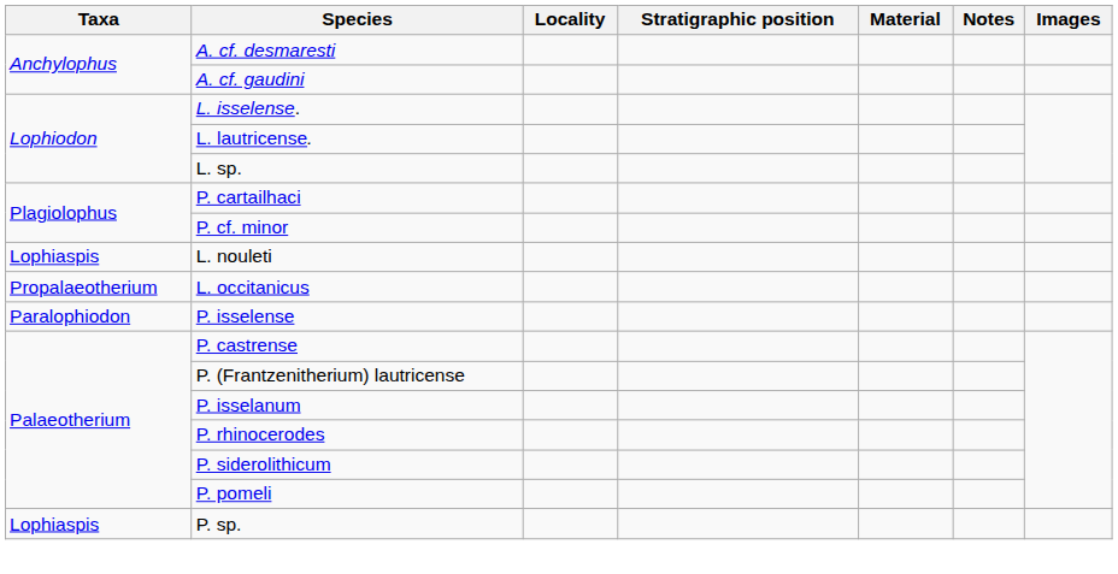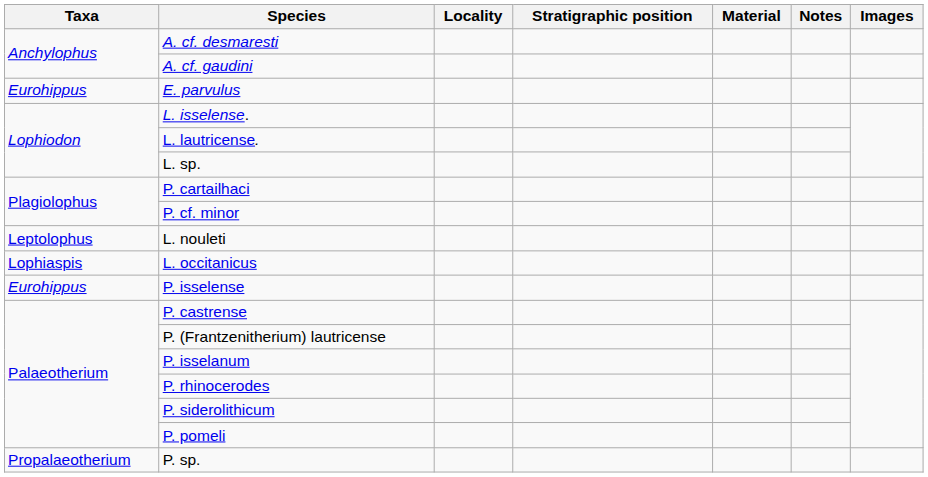 <table class="wikitable sortable" align="center" width="75%">
 <tr>
 <th>Taxa</th>
 <th>Species</th>
 <th>Locality</th>
 <th>Stratigraphic position</th>
 <th>Material</th>
 <th>Notes</th>
 <th>Images</th>
 </tr>
 <tr>
 <td rowspan = "2"><em><a href='#'>Anchylophus</a></em></td>
 <td><em><a href='#'>A. cf. desmaresti</a></em></td>
 <td></td>
 <td></td>
 <td></td>
 <td></td>
 <td></td>
 </tr>
 <tr>
 <td><em><a href='#'>A. cf. gaudini</a></em></td>
+<td></td>
+<td></td>
+<td></td>
+<td></td>
+<td></td>
+</tr>
+<tr>
+<td><em><a href='#'>Eurohippus</a></em></td>
+<td><em><a href='#'>E. parvulus</a></em></td>
 <td></td>
 <td></td>
 <td></td>
 <td></td>
 <td></td>
 </tr>
 <tr>
 <td rowspan = "3"><em><a href='#'>Lophiodon</a></em></td>
 <td><em><a href='#'>L. isselense</a></em>.</td>
 <td></td>
 <td></td>
 <td></td>
 <td></td>
 <td rowspan = "3"><em></td>
 </tr>
 <tr>
 <td></em><a href='#'>L. lautricense</a><em>.</td>
 <td></td>
 <td></td>
 <td></td>
 <td></td>
 </tr>
 <tr>
 <td></em>L. sp.<em></td>
 <td></td>
 <td></td>
 <td></td>
 <td></td>
 </tr>
 <tr>
 <td rowspan = "2"></em><a href='#'>Plagiolophus</a><em></td>
 <td></em><a href='#'>P. cartailhaci</a><em></td>
 <td></td>
 <td></td>
 <td></td>
 <td></td>
 <td></td>
 </tr>
 <tr>
 <td></em><a href='#'>P. cf. minor</a><em></td>
 <td></td>
 <td></td>
 <td></td>
 <td></td>
 <td></td>
 </tr>
 <tr>
-<td></em><a href='#'>Lophiaspis</a><em></td>
+<td></em><a href='#'>Leptolophus</a><em></td>
 <td></em>L. nouleti<em></td>
 <td></td>
 <td></td>
 <td></td>
 <td></td>
 </tr>
 <tr>
-<td></em><a href='#'>Propalaeotherium</a><em></td>
+<td></em><a href='#'>Lophiaspis</a><em></td>
 <td></em><a href='#'>L. occitanicus</a><em></td>
 <td></td>
 <td></td>
 <td></td>
 <td></td>
 <td></td>
 </tr>
 <tr>
-<td></em><a href='#'>Paralophiodon</a><em></td>
+<td><em><a href='#'>Eurohippus</a></em></td>
 <td></em><a href='#'>P. isselense</a><em></td>
 <td></td>
 <td></td>
 <td></td>
 <td></td>
 <td></td>
 </tr>
 <tr>
 <td rowspan = "6"></em><a href='#'>Palaeotherium</a><em></td>
 <td></em><a href='#'>P. castrense</a><em></td>
 <td></td>
 <td></td>
 <td></td>
 <td></td>
 <td rowspan = "6"></td>
 </tr>
 <tr>
 <td></em>P. (Frantzenitherium) lautricense<em></td>
 <td></td>
 <td></td>
 <td></td>
 <td></td>
 </tr>
 <tr>
 <td></em><a href='#'>P. isselanum</a><em></td>
 <td></td>
 <td></td>
 <td></td>
 <td></td>
 </tr>
 <tr>
 <td></em><a href='#'>P. rhinocerodes</a><em></td>
 <td></td>
 <td></td>
 <td></td>
 <td></td>
 </tr>
 <tr>
 <td></em><a href='#'>P. siderolithicum</a><em></td>
 <td></td>
 <td></td>
 <td></td>
 <td></td>
 </tr>
 <tr>
 <td></em><a href='#'>P. pomeli</a><em></td>
 <td></td>
 <td></td>
 <td></td>
 <td></td>
 </tr>
 <tr>
-<td></em><a href='#'>Lophiaspis</a><em></td>
+<td></em><a href='#'>Propalaeotherium</a><em></td>
 <td></em>P. sp.<em></td>
 <td></td>
 <td></td>
 <td></td>
 <td></td>
 </tr>
 </table>
